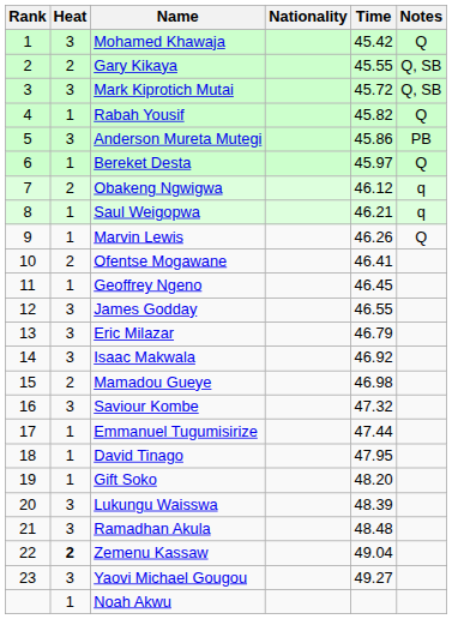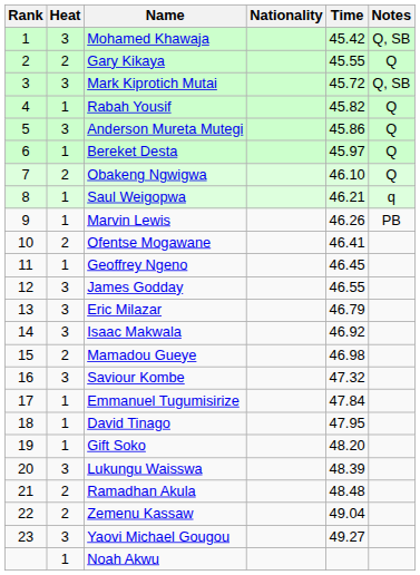 <table class="wikitable sortable" style="text-align:center">
 <tr>
 <th>Rank</th>
 <th>Heat</th>
 <th>Name</th>
 <th>Nationality</th>
 <th>Time</th>
 <th>Notes</th>
 </tr>
 <tr bgcolor=ccffcc>
 <td>1</td>
 <td>3</td>
 <td align=left><a href='#'>Mohamed Khawaja</a></td>
 <td align=left></td>
 <td>45.42</td>
-<td>Q</td>
+<td>Q, SB</td>
 </tr>
 <tr bgcolor=ccffcc>
 <td>2</td>
 <td>2</td>
 <td align=left><a href='#'>Gary Kikaya</a></td>
 <td align=left></td>
 <td>45.55</td>
-<td>Q, SB</td>
+<td>Q</td>
 </tr>
 <tr bgcolor=ccffcc>
 <td>3</td>
 <td>3</td>
 <td align=left><a href='#'>Mark Kiprotich Mutai</a></td>
 <td align=left></td>
 <td>45.72</td>
 <td>Q, SB</td>
 </tr>
 <tr bgcolor=ccffcc>
 <td>4</td>
 <td>1</td>
 <td align=left><a href='#'>Rabah Yousif</a></td>
 <td align=left></td>
 <td>45.82</td>
 <td>Q</td>
 </tr>
 <tr bgcolor=ccffcc>
 <td>5</td>
 <td>3</td>
 <td align=left><a href='#'>Anderson Mureta Mutegi</a></td>
 <td align=left></td>
 <td>45.86</td>
-<td>PB</td>
+<td>Q</td>
 </tr>
 <tr bgcolor=ccffcc>
 <td>6</td>
 <td>1</td>
 <td align=left><a href='#'>Bereket Desta</a></td>
 <td align=left></td>
 <td>45.97</td>
 <td>Q</td>
 </tr>
 <tr bgcolor=ddffdd>
 <td>7</td>
 <td>2</td>
 <td align=left><a href='#'>Obakeng Ngwigwa</a></td>
 <td align=left></td>
-<td>46.12</td>
-<td>q</td>
+<td>46.10</td>
+<td>Q</td>
 </tr>
 <tr bgcolor=ddffdd>
 <td>8</td>
 <td>1</td>
 <td align=left><a href='#'>Saul Weigopwa</a></td>
 <td align=left></td>
 <td>46.21</td>
 <td>q</td>
 </tr>
 <tr>
 <td>9</td>
 <td>1</td>
 <td align=left><a href='#'>Marvin Lewis</a></td>
 <td align=left></td>
 <td>46.26</td>
-<td>Q</td>
+<td>PB</td>
 </tr>
 <tr>
 <td>10</td>
 <td>2</td>
 <td align=left><a href='#'>Ofentse Mogawane</a></td>
 <td align=left></td>
 <td>46.41</td>
 <td></td>
 </tr>
 <tr>
 <td>11</td>
 <td>1</td>
 <td align=left><a href='#'>Geoffrey Ngeno</a></td>
 <td align=left></td>
 <td>46.45</td>
 <td></td>
 </tr>
 <tr>
 <td>12</td>
 <td>3</td>
 <td align=left><a href='#'>James Godday</a></td>
 <td align=left></td>
 <td>46.55</td>
 <td></td>
 </tr>
 <tr>
 <td>13</td>
 <td>3</td>
 <td align=left><a href='#'>Eric Milazar</a></td>
 <td align=left></td>
 <td>46.79</td>
 <td></td>
 </tr>
 <tr>
 <td>14</td>
 <td>3</td>
 <td align=left><a href='#'>Isaac Makwala</a></td>
 <td align=left></td>
 <td>46.92</td>
 <td></td>
 </tr>
 <tr>
 <td>15</td>
 <td>2</td>
 <td align=left><a href='#'>Mamadou Gueye</a></td>
 <td align=left></td>
 <td>46.98</td>
 <td></td>
 </tr>
 <tr>
 <td>16</td>
 <td>3</td>
 <td align=left><a href='#'>Saviour Kombe</a></td>
 <td align=left></td>
 <td>47.32</td>
 <td></td>
 </tr>
 <tr>
 <td>17</td>
 <td>1</td>
 <td align=left><a href='#'>Emmanuel Tugumisirize</a></td>
 <td align=left></td>
-<td>47.44</td>
+<td>47.84</td>
 <td></td>
 </tr>
 <tr>
 <td>18</td>
 <td>1</td>
 <td align=left><a href='#'>David Tinago</a></td>
 <td align=left></td>
 <td>47.95</td>
 <td></td>
 </tr>
 <tr>
 <td>19</td>
 <td>1</td>
 <td align=left><a href='#'>Gift Soko</a></td>
 <td align=left></td>
 <td>48.20</td>
 <td></td>
 </tr>
 <tr>
 <td>20</td>
 <td>3</td>
 <td align=left><a href='#'>Lukungu Waisswa</a></td>
 <td align=left></td>
 <td>48.39</td>
 <td></td>
 </tr>
 <tr>
 <td>21</td>
-<td>3</td>
+<td>2</td>
 <td align=left><a href='#'>Ramadhan Akula</a></td>
 <td align=left></td>
 <td>48.48</td>
 <td></td>
 </tr>
 <tr>
 <td>22</td>
-<td><strong>2</strong></td>
+<td>2</td>
 <td align=left><a href='#'>Zemenu Kassaw</a></td>
 <td align=left></td>
 <td>49.04</td>
 <td></td>
 </tr>
 <tr>
 <td>23</td>
 <td>3</td>
 <td align=left><a href='#'>Yaovi Michael Gougou</a></td>
 <td align=left></td>
 <td>49.27</td>
 <td></td>
 </tr>
 <tr>
 <td></td>
 <td>1</td>
 <td align=left><a href='#'>Noah Akwu</a></td>
 <td align=left></td>
 <td></td>
 <td></td>
 </tr>
 </table>
